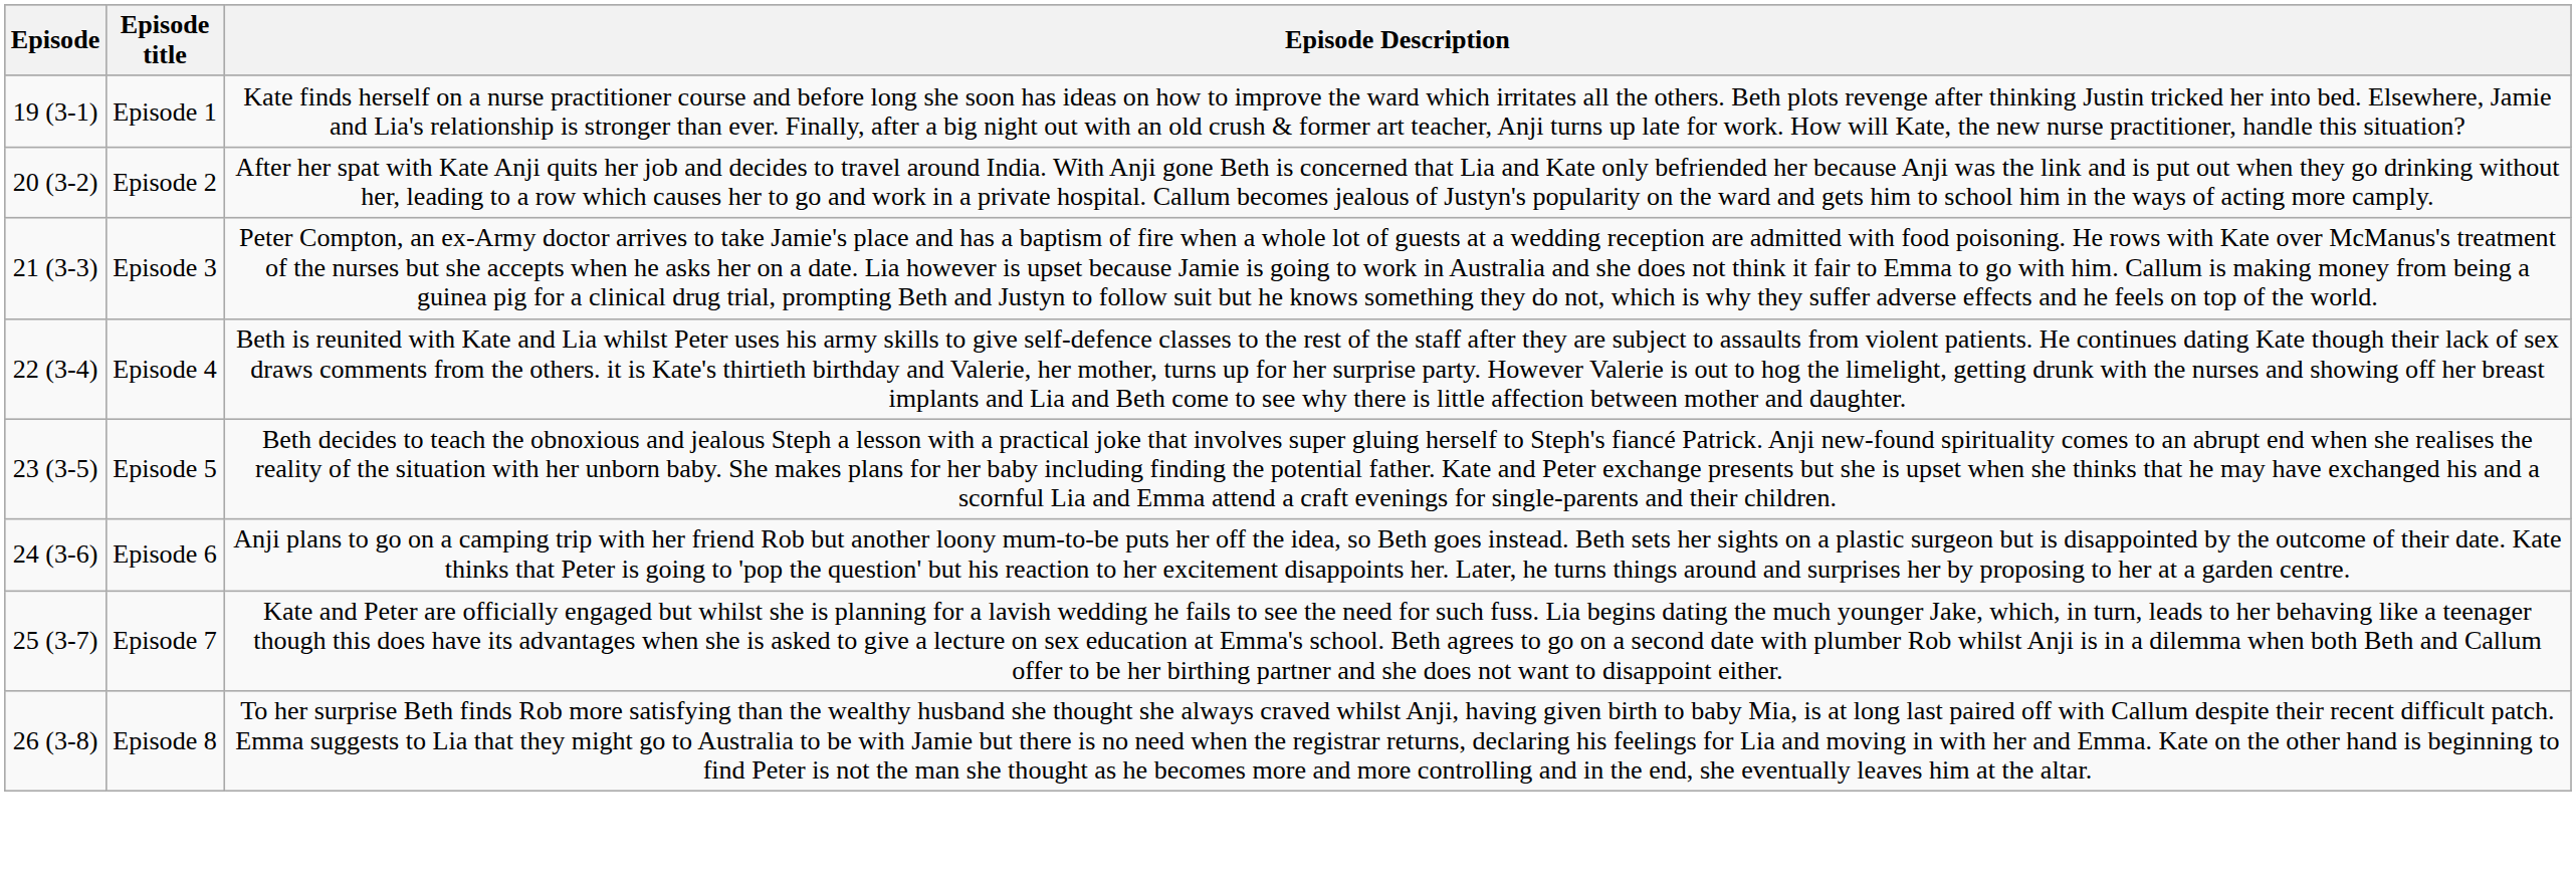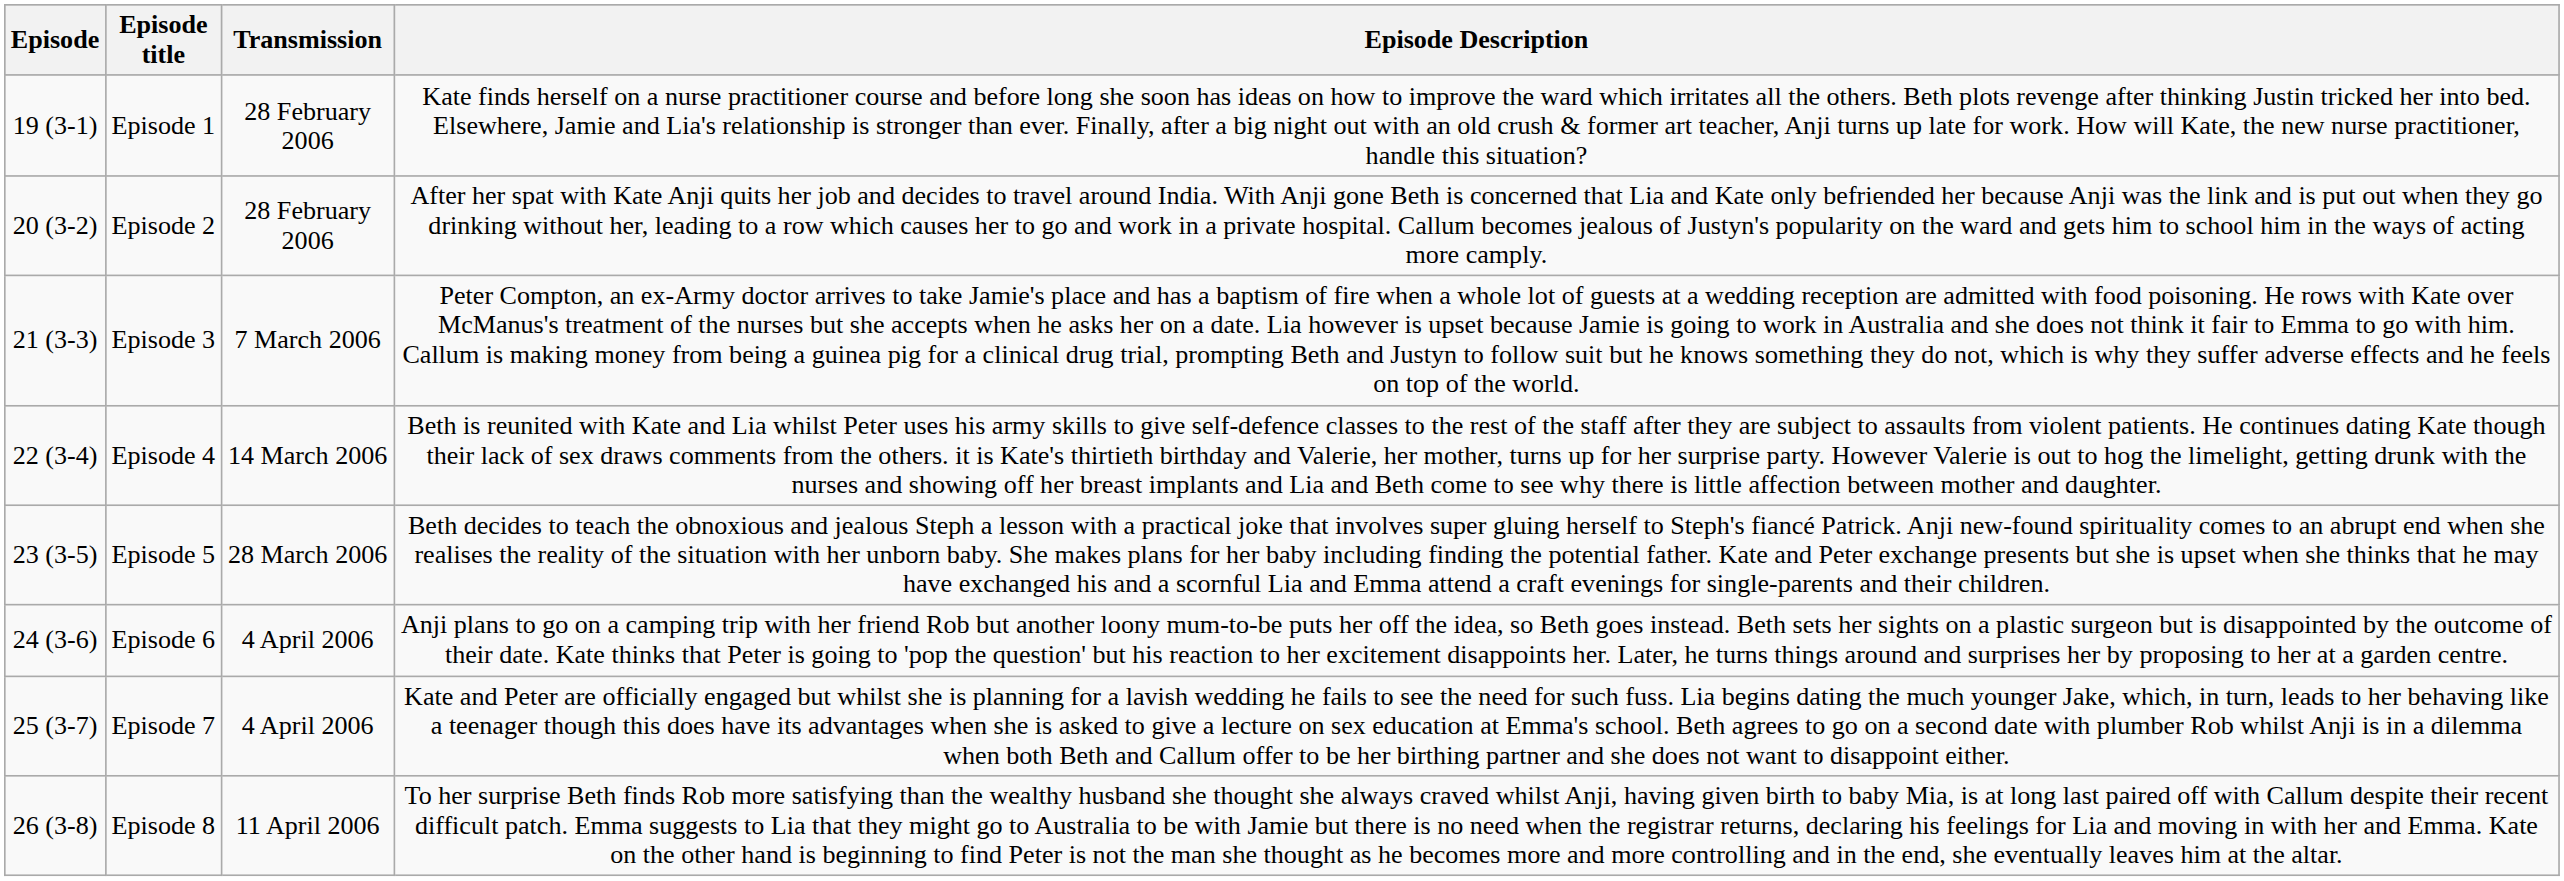 <table class="wikitable" style="text-align: center;">
 <tr bgcolor="#CCCCCC">
 <th>Episode</th>
 <th>Episode title</th>
+<th>Transmission</th>
 <th>Episode Description</th>
 </tr>
 <tr>
 <td>19  (3-1)</td>
 <td>Episode 1</td>
+<td>28 February 2006</td>
 <td>Kate finds herself on a nurse practitioner course and before long she soon has ideas on how to improve the ward which irritates all the others. Beth plots revenge after thinking Justin tricked her into bed. Elsewhere, Jamie and Lia's relationship is stronger than ever. Finally, after a big night out with an old crush & former art teacher, Anji turns up late for work. How will Kate, the new nurse practitioner, handle this situation?</td>
 </tr>
 <tr>
 <td>20  (3-2)</td>
 <td>Episode 2</td>
+<td>28 February 2006</td>
 <td>After her spat with Kate Anji quits her job and decides to travel around India. With Anji gone Beth is concerned that Lia and Kate only befriended her because Anji was the link and is put out when they go drinking without her, leading to a row which causes her to go and work in a private hospital. Callum becomes jealous of Justyn's popularity on the ward and gets him to school him in the ways of acting more camply.</td>
 </tr>
 <tr>
 <td>21  (3-3)</td>
 <td>Episode 3</td>
+<td>7 March 2006</td>
 <td>Peter Compton, an ex-Army doctor arrives to take Jamie's place and has a baptism of fire when a whole lot of guests at a wedding reception are admitted with food poisoning. He rows with Kate over McManus's treatment of the nurses but she accepts when he asks her on a date. Lia however is upset because Jamie is going to work in Australia and she does not think it fair to Emma to go with him. Callum is making money from being a guinea pig for a clinical drug trial, prompting Beth and Justyn to follow suit but he knows something they do not, which is why they suffer adverse effects and he feels on top of the world.</td>
 </tr>
 <tr>
 <td>22  (3-4)</td>
 <td>Episode 4</td>
+<td>14 March 2006</td>
 <td>Beth is reunited with Kate and Lia whilst Peter uses his army skills to give self-defence classes to the rest of the staff after they are subject to assaults from violent patients. He continues dating Kate though their lack of sex draws comments from the others. it is Kate's thirtieth birthday and Valerie, her mother, turns up for her surprise party. However Valerie is out to hog the limelight, getting drunk with the nurses and showing off her breast implants and Lia and Beth come to see why there is little affection between mother and daughter.</td>
 </tr>
 <tr>
 <td>23  (3-5)</td>
 <td>Episode 5</td>
+<td>28 March 2006</td>
 <td>Beth decides to teach the obnoxious and jealous Steph a lesson with a practical joke that involves super gluing herself to Steph's fiancé Patrick. Anji new-found spirituality comes to an abrupt end when she realises the reality of the situation with her unborn baby. She makes plans for her baby including finding the potential father. Kate and Peter exchange presents but she is upset when she thinks that he may have exchanged his and a scornful Lia and Emma attend a craft evenings for single-parents and their children.</td>
 </tr>
 <tr>
 <td>24  (3-6)</td>
 <td>Episode 6</td>
+<td>4 April 2006</td>
 <td>Anji plans to go on a camping trip with her friend Rob but another loony mum-to-be puts her off the idea, so Beth goes instead. Beth sets her sights on a plastic surgeon but is disappointed by the outcome of their date. Kate thinks that Peter is going to 'pop the question' but his reaction to her excitement disappoints her. Later, he turns things around and surprises her by proposing to her at a garden centre.</td>
 </tr>
 <tr>
 <td>25  (3-7)</td>
 <td>Episode 7</td>
+<td>4 April 2006</td>
 <td>Kate and Peter are officially engaged but whilst she is planning for a lavish wedding he fails to see the need for such fuss. Lia begins dating the much younger Jake, which, in turn, leads to her behaving like a teenager though this does have its advantages when she is asked to give a lecture on sex education at Emma's school. Beth agrees to go on a second date with plumber Rob whilst Anji is in a dilemma when both Beth and Callum offer to be her birthing partner and she does not want to disappoint either.</td>
 </tr>
 <tr>
 <td>26  (3-8)</td>
 <td>Episode 8</td>
+<td>11 April 2006</td>
 <td>To her surprise Beth finds Rob more satisfying than the wealthy husband she thought she always craved whilst Anji, having given birth to baby Mia, is at long last paired off with Callum despite their recent difficult patch. Emma suggests to Lia that they might go to Australia to be with Jamie but there is no need when the registrar returns, declaring his feelings for Lia and moving in with her and Emma. Kate on the other hand is beginning to find Peter is not the man she thought as he becomes more and more controlling and in the end, she eventually leaves him at the altar.</td>
 </tr>
 </table>
